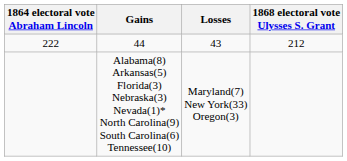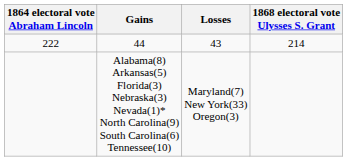 <table class="wikitable" style="text-align:center">
 <tr>
 <th>1864 electoral vote<br><a href='#'>Abraham Lincoln</a></th>
 <th>Gains</th>
 <th>Losses</th>
 <th>1868 electoral vote<br><a href='#'>Ulysses S. Grant</a></th>
 </tr>
 <tr>
 <td>222</td>
 <td> 44</td>
 <td> 43</td>
-<td>212</td>
+<td>214</td>
 </tr>
 <tr>
 <td></td>
 <td>Alabama(8)<br>Arkansas(5)<br>Florida(3)<br>Nebraska(3)<br>Nevada(1)*<br>North Carolina(9)<br>South Carolina(6)<br>Tennessee(10)</td>
 <td>Maryland(7)<br>New York(33)<br>Oregon(3)</td>
 <td></td>
 </tr>
 </table>
